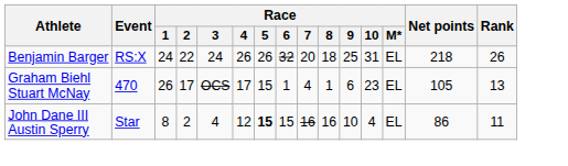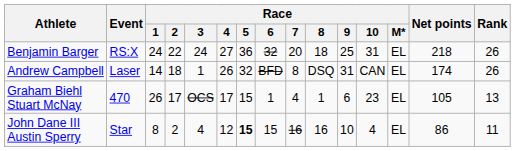 <table class=wikitable style=font-size:90%;text-align:center>
 <tr>
 <th rowspan=2>Athlete</th>
 <th rowspan=2>Event</th>
 <th colspan=11>Race</th>
 <th rowspan=2>Net points</th>
 <th rowspan=2>Rank</th>
 </tr>
 <tr style=font-size:95%>
 <th>1</th>
 <th>2</th>
 <th>3</th>
 <th>4</th>
 <th>5</th>
 <th>6</th>
 <th>7</th>
 <th>8</th>
 <th>9</th>
 <th>10</th>
 <th>M*</th>
 </tr>
 <tr>
 <td align=left><a href='#'>Benjamin Barger</a></td>
 <td align=left><a href='#'>RS:X</a></td>
 <td>24</td>
 <td>22</td>
 <td>24</td>
-<td>26</td>
-<td>26</td>
+<td>27</td>
+<td>36</td>
 <td><s>32</s></td>
 <td>20</td>
 <td>18</td>
 <td>25</td>
 <td>31</td>
 <td>EL</td>
 <td>218</td>
+<td>26</td>
+</tr>
+<tr>
+<td align=left><a href='#'>Andrew Campbell</a></td>
+<td align=left><a href='#'>Laser</a></td>
+<td>14</td>
+<td>18</td>
+<td>1</td>
+<td>26</td>
+<td>32</td>
+<td><s>BFD</s></td>
+<td>8</td>
+<td>DSQ</td>
+<td>31</td>
+<td>CAN</td>
+<td>EL</td>
+<td>174</td>
 <td>26</td>
 </tr>
 <tr>
 <td align=left><a href='#'>Graham Biehl</a><br><a href='#'>Stuart McNay</a></td>
 <td align=left><a href='#'>470</a></td>
 <td>26</td>
 <td>17</td>
 <td><s>OCS</s></td>
 <td>17</td>
 <td>15</td>
 <td>1</td>
 <td>4</td>
 <td>1</td>
 <td>6</td>
 <td>23</td>
 <td>EL</td>
 <td>105</td>
 <td>13</td>
 </tr>
 <tr>
 <td align=left><a href='#'>John Dane III</a><br><a href='#'>Austin Sperry</a></td>
 <td align=left><a href='#'>Star</a></td>
 <td>8</td>
 <td>2</td>
 <td>4</td>
 <td>12</td>
 <td><strong>15</strong></td>
 <td>15</td>
 <td><s>16</s></td>
 <td>16</td>
 <td>10</td>
 <td>4</td>
 <td>EL</td>
 <td>86</td>
 <td>11</td>
 </tr>
 </table>
